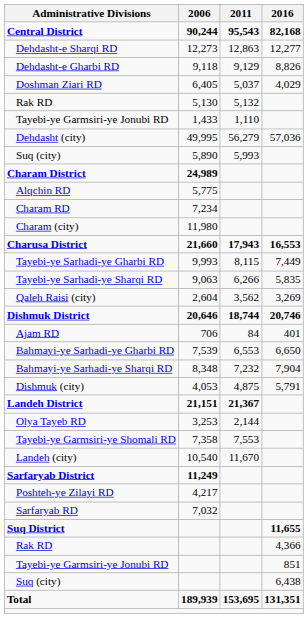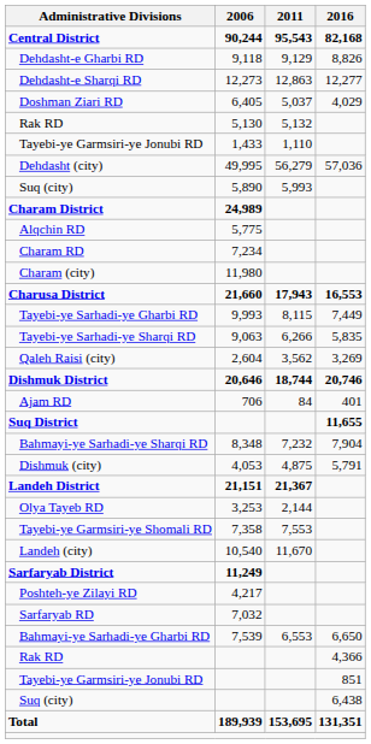 <table class="wikitable">
 <tr>
 <th>Administrative Divisions</th>
 <th>2006</th>
 <th>2011</th>
 <th>2016</th>
 </tr>
 <tr>
 <td><strong><a href='#'>Central District</a></strong></td>
 <td style="text-align: right;"><strong>90,244</strong></td>
 <td style="text-align: right;"><strong>95,543</strong></td>
 <td style="text-align: right;"><strong>82,168</strong></td>
 </tr>
 <tr>
+<td style="padding-left: 1em;"><a href='#'>Dehdasht-e Gharbi RD</a></td>
+<td style="text-align: right;">9,118</td>
+<td style="text-align: right;">9,129</td>
+<td style="text-align: right;">8,826</td>
+</tr>
+<tr>
 <td style="padding-left: 1em;"><a href='#'>Dehdasht-e Sharqi RD</a></td>
 <td style="text-align: right;">12,273</td>
 <td style="text-align: right;">12,863</td>
 <td style="text-align: right;">12,277</td>
-</tr>
-<tr>
-<td style="padding-left: 1em;"><a href='#'>Dehdasht-e Gharbi RD</a></td>
-<td style="text-align: right;">9,118</td>
-<td style="text-align: right;">9,129</td>
-<td style="text-align: right;">8,826</td>
 </tr>
 <tr>
 <td style="padding-left: 1em;"><a href='#'>Doshman Ziari RD</a></td>
 <td style="text-align: right;">6,405</td>
 <td style="text-align: right;">5,037</td>
 <td style="text-align: right;">4,029</td>
 </tr>
 <tr>
 <td style="padding-left: 1em;">Rak RD</td>
 <td style="text-align: right;">5,130</td>
 <td style="text-align: right;">5,132</td>
 <td style="text-align: right;"></td>
 </tr>
 <tr>
 <td style="padding-left: 1em;">Tayebi-ye Garmsiri-ye Jonubi RD</td>
 <td style="text-align: right;">1,433</td>
 <td style="text-align: right;">1,110</td>
 <td style="text-align: right;"></td>
 </tr>
 <tr>
 <td style="padding-left: 1em;"><a href='#'>Dehdasht</a> (city)</td>
 <td style="text-align: right;">49,995</td>
 <td style="text-align: right;">56,279</td>
 <td style="text-align: right;">57,036</td>
 </tr>
 <tr>
 <td style="padding-left: 1em;">Suq (city)</td>
 <td style="text-align: right;">5,890</td>
 <td style="text-align: right;">5,993</td>
 <td style="text-align: right;"></td>
 </tr>
 <tr>
 <td><strong><a href='#'>Charam District</a></strong></td>
 <td style="text-align: right;"><strong>24,989</strong></td>
 <td style="text-align: right;"></td>
 <td style="text-align: right;"></td>
 </tr>
 <tr>
 <td style="padding-left: 1em;"><a href='#'>Alqchin RD</a></td>
 <td style="text-align: right;">5,775</td>
 <td style="text-align: right;"></td>
 <td style="text-align: right;"></td>
 </tr>
 <tr>
 <td style="padding-left: 1em;"><a href='#'>Charam RD</a></td>
 <td style="text-align: right;">7,234</td>
 <td style="text-align: right;"></td>
 <td style="text-align: right;"></td>
 </tr>
 <tr>
 <td style="padding-left: 1em;"><a href='#'>Charam</a> (city)</td>
 <td style="text-align: right;">11,980</td>
 <td style="text-align: right;"></td>
 <td style="text-align: right;"></td>
 </tr>
 <tr>
 <td><strong><a href='#'>Charusa District</a></strong></td>
 <td style="text-align: right;"><strong>21,660</strong></td>
 <td style="text-align: right;"><strong>17,943</strong></td>
 <td style="text-align: right;"><strong>16,553</strong></td>
 </tr>
 <tr>
 <td style="padding-left: 1em;"><a href='#'>Tayebi-ye Sarhadi-ye Gharbi RD</a></td>
 <td style="text-align: right;">9,993</td>
 <td style="text-align: right;">8,115</td>
 <td style="text-align: right;">7,449</td>
 </tr>
 <tr>
 <td style="padding-left: 1em;"><a href='#'>Tayebi-ye Sarhadi-ye Sharqi RD</a></td>
 <td style="text-align: right;">9,063</td>
 <td style="text-align: right;">6,266</td>
 <td style="text-align: right;">5,835</td>
 </tr>
 <tr>
 <td style="padding-left: 1em;"><a href='#'>Qaleh Raisi</a> (city)</td>
 <td style="text-align: right;">2,604</td>
 <td style="text-align: right;">3,562</td>
 <td style="text-align: right;">3,269</td>
 </tr>
 <tr>
 <td><strong><a href='#'>Dishmuk District</a></strong></td>
 <td style="text-align: right;"><strong>20,646</strong></td>
 <td style="text-align: right;"><strong>18,744</strong></td>
 <td style="text-align: right;"><strong>20,746</strong></td>
 </tr>
 <tr>
 <td style="padding-left: 1em;"><a href='#'>Ajam RD</a></td>
 <td style="text-align: right;">706</td>
 <td style="text-align: right;">84</td>
 <td style="text-align: right;">401</td>
 </tr>
 <tr>
-<td style="padding-left: 1em;"><a href='#'>Bahmayi-ye Sarhadi-ye Gharbi RD</a></td>
-<td style="text-align: right;">7,539</td>
-<td style="text-align: right;">6,553</td>
-<td style="text-align: right;">6,650</td>
+<td><strong><a href='#'>Suq District</a></strong></td>
+<td style="text-align: right;"></td>
+<td style="text-align: right;"></td>
+<td style="text-align: right;"><strong>11,655</strong></td>
 </tr>
 <tr>
 <td style="padding-left: 1em;"><a href='#'>Bahmayi-ye Sarhadi-ye Sharqi RD</a></td>
 <td style="text-align: right;">8,348</td>
 <td style="text-align: right;">7,232</td>
 <td style="text-align: right;">7,904</td>
 </tr>
 <tr>
 <td style="padding-left: 1em;"><a href='#'>Dishmuk</a> (city)</td>
 <td style="text-align: right;">4,053</td>
 <td style="text-align: right;">4,875</td>
 <td style="text-align: right;">5,791</td>
 </tr>
 <tr>
 <td><strong><a href='#'>Landeh District</a></strong></td>
 <td style="text-align: right;"><strong>21,151</strong></td>
 <td style="text-align: right;"><strong>21,367</strong></td>
 <td style="text-align: right;"></td>
 </tr>
 <tr>
 <td style="padding-left: 1em;"><a href='#'>Olya Tayeb RD</a></td>
 <td style="text-align: right;">3,253</td>
 <td style="text-align: right;">2,144</td>
 <td style="text-align: right;"></td>
 </tr>
 <tr>
 <td style="padding-left: 1em;"><a href='#'>Tayebi-ye Garmsiri-ye Shomali RD</a></td>
 <td style="text-align: right;">7,358</td>
 <td style="text-align: right;">7,553</td>
 <td style="text-align: right;"></td>
 </tr>
 <tr>
 <td style="padding-left: 1em;"><a href='#'>Landeh</a> (city)</td>
 <td style="text-align: right;">10,540</td>
 <td style="text-align: right;">11,670</td>
 <td style="text-align: right;"></td>
 </tr>
 <tr>
 <td><strong><a href='#'>Sarfaryab District</a></strong></td>
 <td style="text-align: right;"><strong>11,249</strong></td>
 <td style="text-align: right;"></td>
 <td style="text-align: right;"></td>
 </tr>
 <tr>
 <td style="padding-left: 1em;"><a href='#'>Poshteh-ye Zilayi RD</a></td>
 <td style="text-align: right;">4,217</td>
 <td style="text-align: right;"></td>
 <td style="text-align: right;"></td>
 </tr>
 <tr>
 <td style="padding-left: 1em;"><a href='#'>Sarfaryab RD</a></td>
 <td style="text-align: right;">7,032</td>
 <td style="text-align: right;"></td>
 <td style="text-align: right;"></td>
 </tr>
 <tr>
-<td><strong><a href='#'>Suq District</a></strong></td>
-<td style="text-align: right;"></td>
-<td style="text-align: right;"></td>
-<td style="text-align: right;"><strong>11,655</strong></td>
+<td style="padding-left: 1em;"><a href='#'>Bahmayi-ye Sarhadi-ye Gharbi RD</a></td>
+<td style="text-align: right;">7,539</td>
+<td style="text-align: right;">6,553</td>
+<td style="text-align: right;">6,650</td>
 </tr>
 <tr>
 <td style="padding-left: 1em;"><a href='#'>Rak RD</a></td>
 <td style="text-align: right;"></td>
 <td style="text-align: right;"></td>
 <td style="text-align: right;">4,366</td>
 </tr>
 <tr>
 <td style="padding-left: 1em;"><a href='#'>Tayebi-ye Garmsiri-ye Jonubi RD</a></td>
 <td style="text-align: right;"></td>
 <td style="text-align: right;"></td>
 <td style="text-align: right;">851</td>
 </tr>
 <tr>
 <td style="padding-left: 1em;"><a href='#'>Suq</a> (city)</td>
 <td style="text-align: right;"></td>
 <td style="text-align: right;"></td>
 <td style="text-align: right;">6,438</td>
 </tr>
 <tr>
 <td><strong>Total</strong></td>
 <td style="text-align: right;"><strong>189,939</strong></td>
 <td style="text-align: right;"><strong>153,695</strong></td>
 <td style="text-align: right;"><strong>131,351</strong></td>
 </tr>
 <tr>
 <td colspan=4></td>
 </tr>
 </table>
